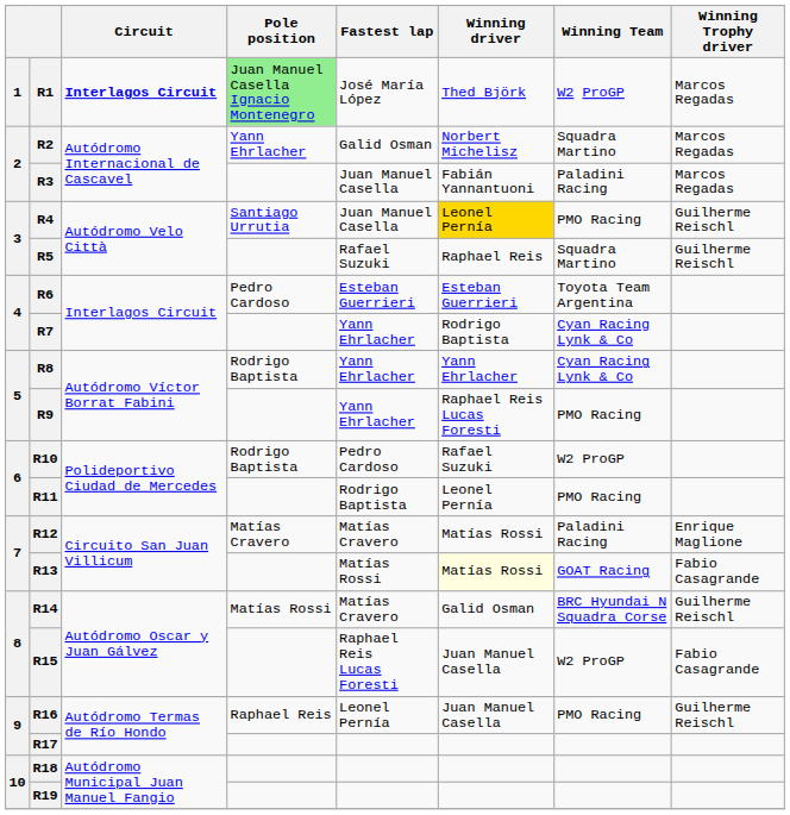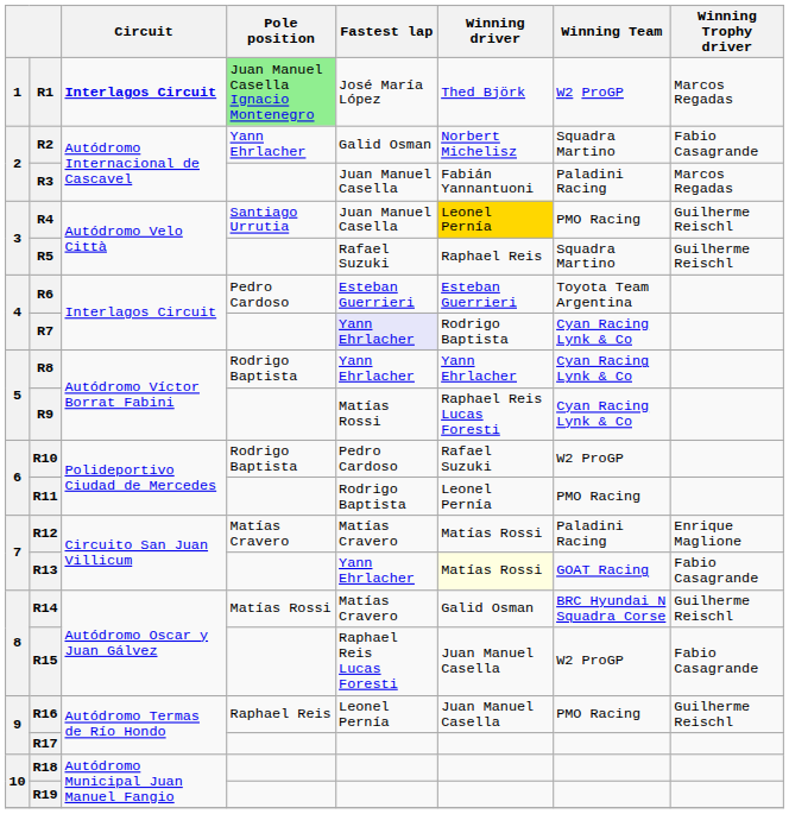 <table class="wikitable" style="font-size: 85%">
 <tr>
 <th colspan="2"></th>
 <th>Circuit</th>
 <th>Pole position</th>
 <th>Fastest lap</th>
 <th>Winning driver</th>
 <th>Winning Team</th>
 <th>Winning Trophy driver</th>
 </tr>
 <tr>
 <th>1</th>
 <th>R1</th>
 <td><strong> <a href='#'>Interlagos Circuit</a></strong></td>
 <td style="background: lightgreen;"> Juan Manuel Casella<br> <a href='#'>Ignacio Montenegro</a></td>
 <td> José María López</td>
 <td> <a href='#'>Thed Björk</a></td>
 <td> <a href='#'>W2</a> <a href='#'>ProGP</a></td>
 <td> Marcos Regadas</td>
 </tr>
 <tr>
 <th rowspan="2">2</th>
 <th>R2</th>
 <td rowspan="2"> <a href='#'>Autódromo Internacional de Cascavel</a></td>
 <td> <a href='#'>Yann Ehrlacher</a></td>
 <td> Galid Osman</td>
 <td> <a href='#'>Norbert Michelisz</a></td>
 <td> Squadra Martino</td>
-<td> Marcos Regadas</td>
+<td> Fabio Casagrande</td>
 </tr>
 <tr>
 <th>R3</th>
 <td></td>
 <td> Juan Manuel Casella</td>
 <td> Fabián Yannantuoni</td>
 <td> Paladini Racing</td>
 <td> Marcos Regadas</td>
 </tr>
 <tr>
 <th rowspan="2">3</th>
 <th>R4</th>
 <td rowspan="2"> <a href='#'>Autódromo Velo Città</a></td>
 <td> <a href='#'>Santiago Urrutia</a></td>
 <td> Juan Manuel Casella</td>
 <td style="background: gold;"> Leonel Pernía</td>
 <td> PMO Racing</td>
 <td> Guilherme Reischl</td>
 </tr>
 <tr>
 <th>R5</th>
 <td></td>
 <td> Rafael Suzuki</td>
 <td> Raphael Reis</td>
 <td> Squadra Martino</td>
 <td> Guilherme Reischl</td>
 </tr>
 <tr>
 <th rowspan="2">4</th>
 <th>R6</th>
 <td rowspan="2"> <a href='#'>Interlagos Circuit</a></td>
 <td> Pedro Cardoso</td>
 <td> <a href='#'>Esteban Guerrieri</a></td>
 <td> <a href='#'>Esteban Guerrieri</a></td>
 <td> Toyota Team Argentina</td>
 <td></td>
 </tr>
 <tr>
 <th>R7</th>
 <td></td>
-<td> <a href='#'>Yann Ehrlacher</a></td>
+<td style="background: lavender;"> <a href='#'>Yann Ehrlacher</a></td>
 <td> Rodrigo Baptista</td>
 <td> <a href='#'>Cyan Racing Lynk & Co</a></td>
 <td></td>
 </tr>
 <tr>
 <th rowspan="2">5</th>
 <th>R8</th>
 <td rowspan="2"> <a href='#'>Autódromo Víctor Borrat Fabini</a></td>
 <td> Rodrigo Baptista</td>
 <td> <a href='#'>Yann Ehrlacher</a></td>
 <td> <a href='#'>Yann Ehrlacher</a></td>
 <td> <a href='#'>Cyan Racing Lynk & Co</a></td>
 <td></td>
 </tr>
 <tr>
 <th>R9</th>
 <td></td>
-<td> <a href='#'>Yann Ehrlacher</a></td>
+<td> Matías Rossi</td>
 <td> Raphael Reis<br> <a href='#'>Lucas Foresti</a></td>
-<td> PMO Racing</td>
+<td> <a href='#'>Cyan Racing Lynk & Co</a></td>
 <td></td>
 </tr>
 <tr>
 <th rowspan="2">6</th>
 <th>R10</th>
 <td rowspan="2"> <a href='#'>Polideportivo Ciudad de Mercedes</a></td>
 <td> Rodrigo Baptista</td>
 <td> Pedro Cardoso</td>
 <td> Rafael Suzuki</td>
 <td> W2 ProGP</td>
 <td></td>
 </tr>
 <tr>
 <th>R11</th>
 <td></td>
 <td> Rodrigo Baptista</td>
 <td> Leonel Pernía</td>
 <td> PMO Racing</td>
 <td></td>
 </tr>
 <tr>
 <th rowspan="2">7</th>
 <th>R12</th>
 <td rowspan="2"> <a href='#'>Circuito San Juan Villicum</a></td>
 <td> Matías Cravero</td>
 <td> Matías Cravero</td>
 <td> Matías Rossi</td>
 <td> Paladini Racing</td>
 <td> Enrique Maglione</td>
 </tr>
 <tr>
 <th>R13</th>
 <td></td>
-<td> Matías Rossi</td>
+<td> <a href='#'>Yann Ehrlacher</a></td>
 <td style="background: lightyellow;"> Matías Rossi</td>
 <td> <a href='#'>GOAT Racing</a></td>
 <td> Fabio Casagrande</td>
 </tr>
 <tr>
 <th rowspan="2">8</th>
 <th>R14</th>
 <td rowspan="2"> <a href='#'>Autódromo Oscar y Juan Gálvez</a></td>
 <td> Matías Rossi</td>
 <td> Matías Cravero</td>
 <td> Galid Osman</td>
 <td> <a href='#'>BRC Hyundai N Squadra Corse</a></td>
 <td> Guilherme Reischl</td>
 </tr>
 <tr>
 <th>R15</th>
 <td></td>
 <td> Raphael Reis<br> <a href='#'>Lucas Foresti</a></td>
 <td> Juan Manuel Casella</td>
 <td> W2 ProGP</td>
 <td> Fabio Casagrande</td>
 </tr>
 <tr>
 <th rowspan="2">9</th>
 <th>R16</th>
 <td rowspan="2"> <a href='#'>Autódromo Termas de Río Hondo</a></td>
 <td> Raphael Reis</td>
 <td> Leonel Pernía</td>
 <td> Juan Manuel Casella</td>
 <td> PMO Racing</td>
 <td> Guilherme Reischl</td>
 </tr>
 <tr>
 <th>R17</th>
 <td></td>
 <td></td>
 <td></td>
 <td></td>
 <td></td>
 </tr>
 <tr>
 <th rowspan="2">10</th>
 <th>R18</th>
 <td rowspan="2"> <a href='#'>Autódromo Municipal Juan Manuel Fangio</a></td>
 <td></td>
 <td></td>
 <td></td>
 <td></td>
 <td></td>
 </tr>
 <tr>
 <th>R19</th>
 <td></td>
 <td></td>
 <td></td>
 <td></td>
 <td></td>
 </tr>
 <tr>
 </tr>
 </table>
